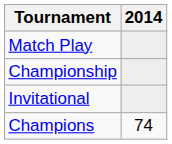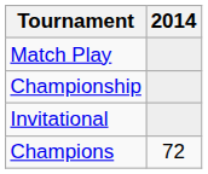 <table class="wikitable" style="text-align:center;">
 <tr>
 <th>Tournament</th>
 <th>2014</th>
 </tr>
 <tr>
 <td align="left"><a href='#'>Match Play</a></td>
 <td style="background:#eeeeee;"></td>
 </tr>
 <tr>
 <td align="left"><a href='#'>Championship</a></td>
 <td style="background:#eeeeee;"></td>
 </tr>
 <tr>
 <td align="left"><a href='#'>Invitational</a></td>
 <td style="background:#eeeeee;"></td>
 </tr>
 <tr>
 <td align="left"><a href='#'>Champions</a></td>
-<td>74</td>
+<td>72</td>
 </tr>
 </table>
